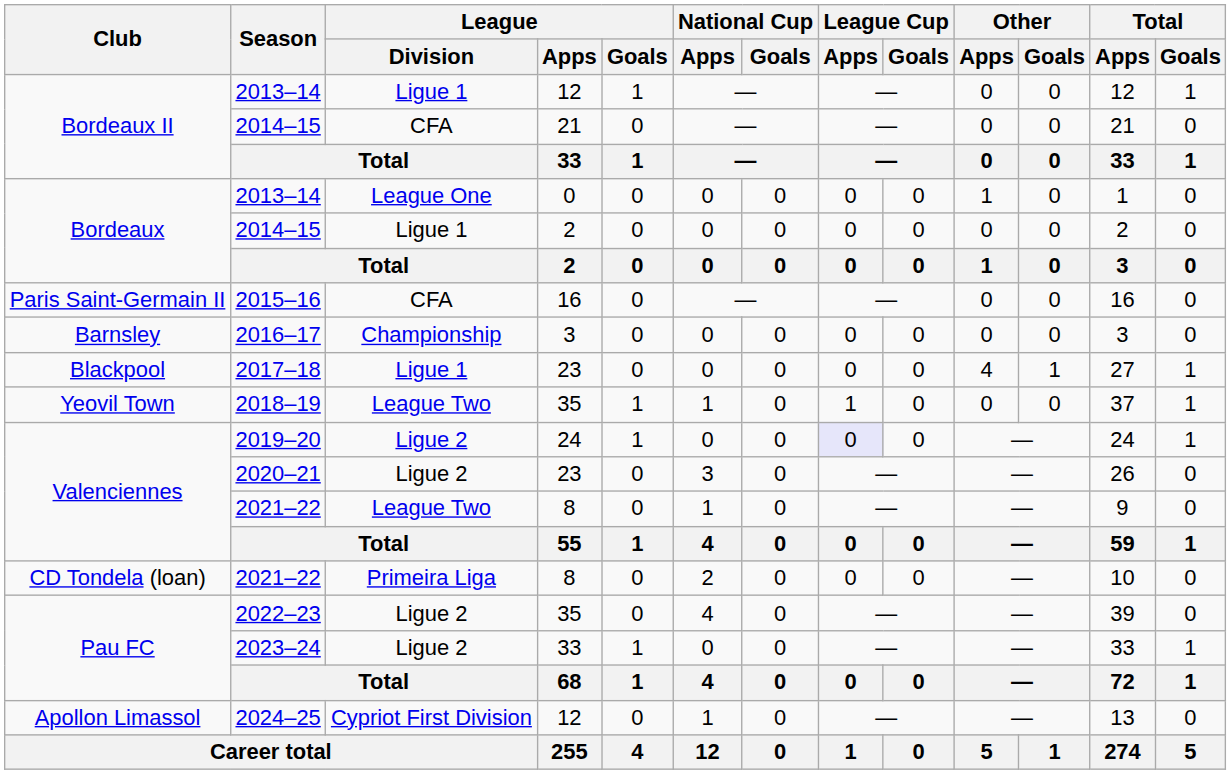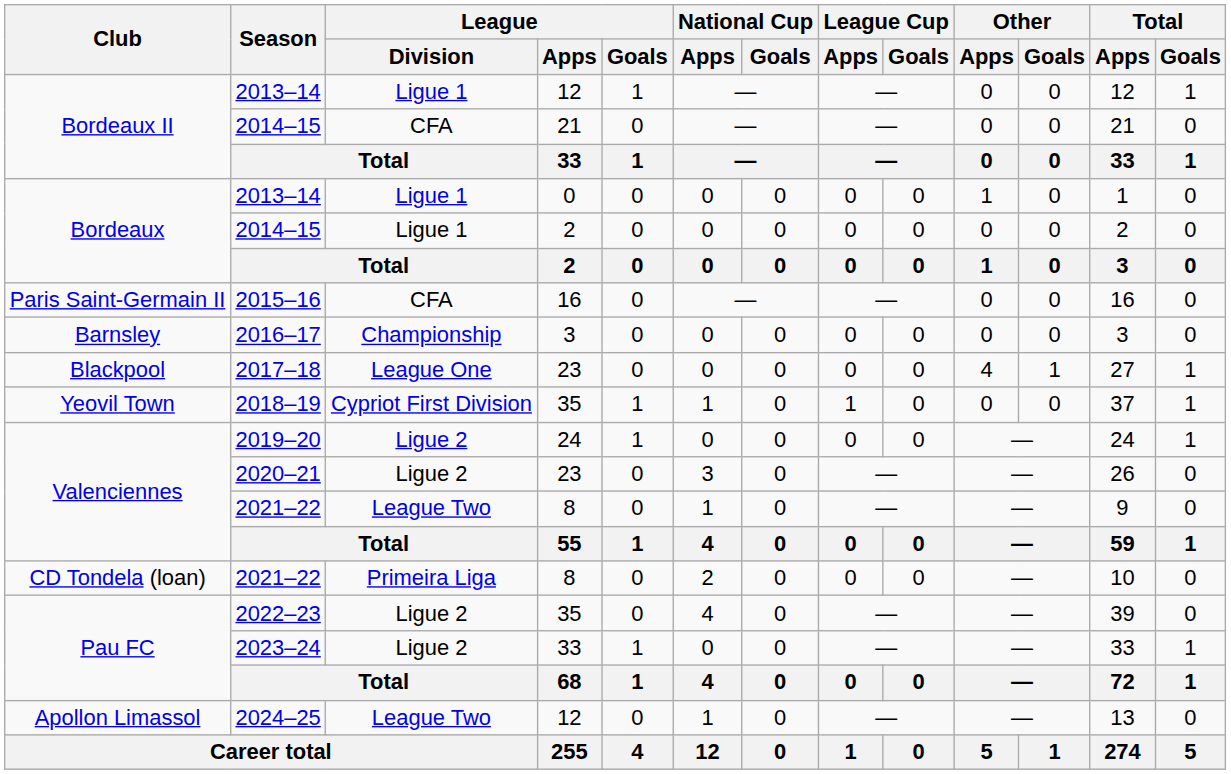 <table class="wikitable" style="text-align:center">
 <tr>
 <th rowspan="2">Club</th>
 <th rowspan="2">Season</th>
 <th colspan="3">League</th>
 <th colspan="2">National Cup</th>
 <th colspan="2">League Cup</th>
 <th colspan="2">Other</th>
 <th colspan="2">Total</th>
 </tr>
 <tr>
 <th>Division</th>
 <th>Apps</th>
 <th>Goals</th>
 <th>Apps</th>
 <th>Goals</th>
 <th>Apps</th>
 <th>Goals</th>
 <th>Apps</th>
 <th>Goals</th>
 <th>Apps</th>
 <th>Goals</th>
 </tr>
 <tr>
 <td rowspan="3"><a href='#'>Bordeaux II</a></td>
 <td><a href='#'>2013–14</a></td>
 <td><a href='#'>Ligue 1</a></td>
 <td>12</td>
 <td>1</td>
 <td colspan="2">—</td>
 <td colspan="2">—</td>
 <td>0</td>
 <td>0</td>
 <td>12</td>
 <td>1</td>
 </tr>
 <tr>
 <td><a href='#'>2014–15</a></td>
 <td>CFA</td>
 <td>21</td>
 <td>0</td>
 <td colspan="2">—</td>
 <td colspan="2">—</td>
 <td>0</td>
 <td>0</td>
 <td>21</td>
 <td>0</td>
 </tr>
 <tr>
 <th colspan="2">Total</th>
 <th>33</th>
 <th>1</th>
 <th colspan="2">—</th>
 <th colspan="2">—</th>
 <th>0</th>
 <th>0</th>
 <th>33</th>
 <th>1</th>
 </tr>
 <tr>
 <td rowspan="3"><a href='#'>Bordeaux</a></td>
 <td><a href='#'>2013–14</a></td>
-<td><a href='#'>League One</a></td>
+<td><a href='#'>Ligue 1</a></td>
 <td>0</td>
 <td>0</td>
 <td>0</td>
 <td>0</td>
 <td>0</td>
 <td>0</td>
 <td>1</td>
 <td>0</td>
 <td>1</td>
 <td>0</td>
 </tr>
 <tr>
 <td><a href='#'>2014–15</a></td>
 <td>Ligue 1</td>
 <td>2</td>
 <td>0</td>
 <td>0</td>
 <td>0</td>
 <td>0</td>
 <td>0</td>
 <td>0</td>
 <td>0</td>
 <td>2</td>
 <td>0</td>
 </tr>
 <tr>
 <th colspan="2">Total</th>
 <th>2</th>
 <th>0</th>
 <th>0</th>
 <th>0</th>
 <th>0</th>
 <th>0</th>
 <th>1</th>
 <th>0</th>
 <th>3</th>
 <th>0</th>
 </tr>
 <tr>
 <td><a href='#'>Paris Saint-Germain II</a></td>
 <td><a href='#'>2015–16</a></td>
 <td>CFA</td>
 <td>16</td>
 <td>0</td>
 <td colspan="2">—</td>
 <td colspan="2">—</td>
 <td>0</td>
 <td>0</td>
 <td>16</td>
 <td>0</td>
 </tr>
 <tr>
 <td><a href='#'>Barnsley</a></td>
 <td><a href='#'>2016–17</a></td>
 <td><a href='#'>Championship</a></td>
 <td>3</td>
 <td>0</td>
 <td>0</td>
 <td>0</td>
 <td>0</td>
 <td>0</td>
 <td>0</td>
 <td>0</td>
 <td>3</td>
 <td>0</td>
 </tr>
 <tr>
 <td><a href='#'>Blackpool</a></td>
 <td><a href='#'>2017–18</a></td>
-<td><a href='#'>Ligue 1</a></td>
+<td><a href='#'>League One</a></td>
 <td>23</td>
 <td>0</td>
 <td>0</td>
 <td>0</td>
 <td>0</td>
 <td>0</td>
 <td>4</td>
 <td>1</td>
 <td>27</td>
 <td>1</td>
 </tr>
 <tr>
 <td><a href='#'>Yeovil Town</a></td>
 <td><a href='#'>2018–19</a></td>
-<td><a href='#'>League Two</a></td>
+<td><a href='#'>Cypriot First Division</a></td>
 <td>35</td>
 <td>1</td>
 <td>1</td>
 <td>0</td>
 <td>1</td>
 <td>0</td>
 <td>0</td>
 <td>0</td>
 <td>37</td>
 <td>1</td>
 </tr>
 <tr>
 <td rowspan=4><a href='#'>Valenciennes</a></td>
 <td><a href='#'>2019–20</a></td>
 <td><a href='#'>Ligue 2</a></td>
 <td>24</td>
 <td>1</td>
 <td>0</td>
 <td>0</td>
-<td style="background: lavender;">0</td>
+<td>0</td>
 <td>0</td>
 <td colspan="2">—</td>
 <td>24</td>
 <td>1</td>
 </tr>
 <tr>
 <td><a href='#'>2020–21</a></td>
 <td>Ligue 2</td>
 <td>23</td>
 <td>0</td>
 <td>3</td>
 <td>0</td>
 <td colspan="2">—</td>
 <td colspan="2">—</td>
 <td>26</td>
 <td>0</td>
 </tr>
 <tr>
 <td><a href='#'>2021–22</a></td>
 <td><a href='#'>League Two</a></td>
 <td>8</td>
 <td>0</td>
 <td>1</td>
 <td>0</td>
 <td colspan="2">—</td>
 <td colspan="2">—</td>
 <td>9</td>
 <td>0</td>
 </tr>
 <tr>
 <th colspan="2">Total</th>
 <th>55</th>
 <th>1</th>
 <th>4</th>
 <th>0</th>
 <th>0</th>
 <th>0</th>
 <th colspan="2">—</th>
 <th>59</th>
 <th>1</th>
 </tr>
 <tr>
 <td><a href='#'>CD Tondela</a> (loan)</td>
 <td><a href='#'>2021–22</a></td>
 <td><a href='#'>Primeira Liga</a></td>
 <td>8</td>
 <td>0</td>
 <td>2</td>
 <td>0</td>
 <td>0</td>
 <td>0</td>
 <td colspan="2">—</td>
 <td>10</td>
 <td>0</td>
 </tr>
 <tr>
 <td rowspan="3"><a href='#'>Pau FC</a></td>
 <td><a href='#'>2022–23</a></td>
 <td>Ligue 2</td>
 <td>35</td>
 <td>0</td>
 <td>4</td>
 <td>0</td>
 <td colspan="2">—</td>
 <td colspan="2">—</td>
 <td>39</td>
 <td>0</td>
 </tr>
 <tr>
 <td><a href='#'>2023–24</a></td>
 <td>Ligue 2</td>
 <td>33</td>
 <td>1</td>
 <td>0</td>
 <td>0</td>
 <td colspan="2">—</td>
 <td colspan="2">—</td>
 <td>33</td>
 <td>1</td>
 </tr>
 <tr>
 <th colspan="2">Total</th>
 <th>68</th>
 <th>1</th>
 <th>4</th>
 <th>0</th>
 <th>0</th>
 <th>0</th>
 <th colspan="2">—</th>
 <th>72</th>
 <th>1</th>
 </tr>
 <tr>
 <td><a href='#'>Apollon Limassol</a></td>
 <td><a href='#'>2024–25</a></td>
-<td><a href='#'>Cypriot First Division</a></td>
+<td><a href='#'>League Two</a></td>
 <td>12</td>
 <td>0</td>
 <td>1</td>
 <td>0</td>
 <td colspan="2">—</td>
 <td colspan="2">—</td>
 <td>13</td>
 <td>0</td>
 </tr>
 <tr>
 <th colspan="3">Career total</th>
 <th>255</th>
 <th>4</th>
 <th>12</th>
 <th>0</th>
 <th>1</th>
 <th>0</th>
 <th>5</th>
 <th>1</th>
 <th>274</th>
 <th>5</th>
 </tr>
 </table>
